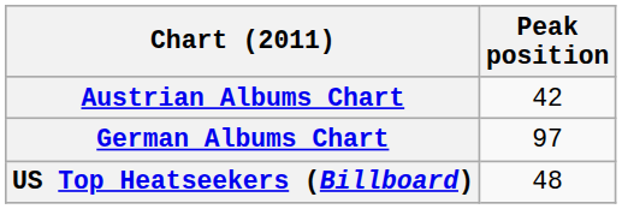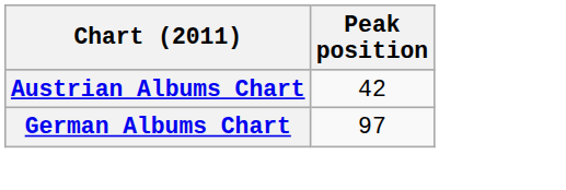 <table class="wikitable sortable plainrowheaders" style="text-align:center">
 <tr>
 <th>Chart (2011)</th>
 <th>Peak<br>position</th>
 </tr>
 <tr>
 <th scope="row"><a href='#'>Austrian Albums Chart</a></th>
 <td>42</td>
 </tr>
 <tr>
 <th scope="row"><a href='#'>German Albums Chart</a></th>
 <td>97</td>
 </tr>
-<tr>
-<th scope="row">US <a href='#'>Top Heatseekers</a> (<em><a href='#'>Billboard</a></em>)</th>
-<td>48</td>
-</tr>
 </table>
